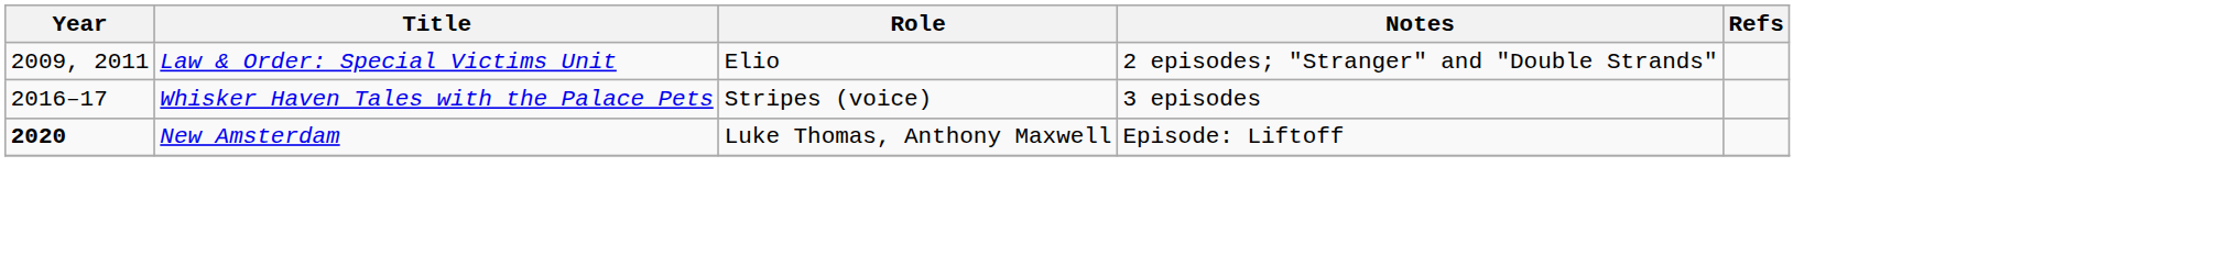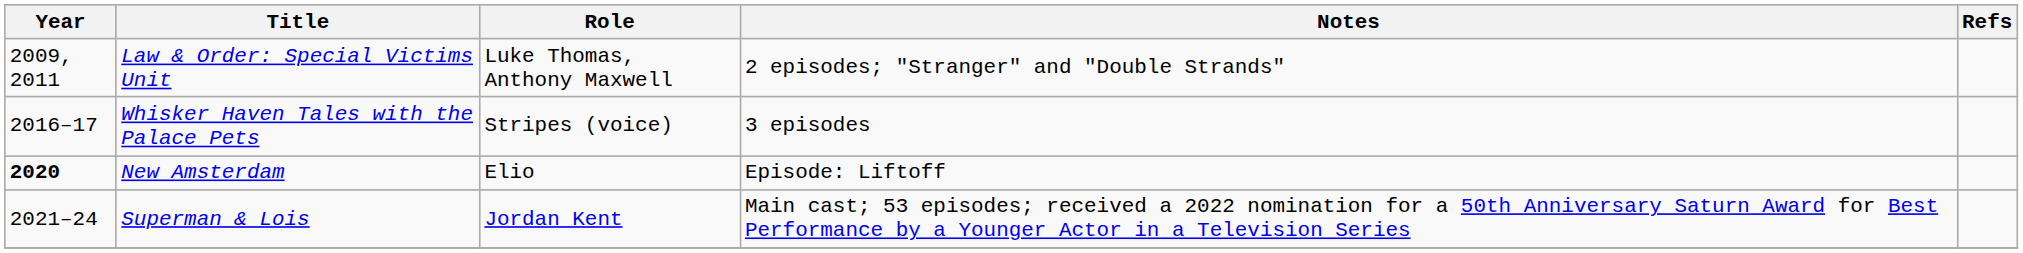 <table class="wikitable sortable">
 <tr>
 <th>Year</th>
 <th>Title</th>
 <th>Role</th>
 <th>Notes</th>
 <th>Refs</th>
 </tr>
 <tr>
 <td>2009, 2011</td>
 <td><em><a href='#'>Law & Order: Special Victims Unit</a></em></td>
-<td>Elio</td>
+<td>Luke Thomas, Anthony Maxwell</td>
 <td>2 episodes; "Stranger" and "Double Strands"</td>
 <td></td>
 </tr>
 <tr>
 <td>2016–17</td>
 <td><em><a href='#'>Whisker Haven Tales with the Palace Pets</a></em></td>
 <td>Stripes (voice)</td>
 <td>3 episodes</td>
 <td></td>
 </tr>
 <tr>
 <td><strong>2020</strong></td>
 <td><em><a href='#'>New Amsterdam</a></em></td>
-<td>Luke Thomas, Anthony Maxwell</td>
+<td>Elio</td>
 <td>Episode: Liftoff</td>
+<td></td>
+</tr>
+<tr>
+<td>2021–24</td>
+<td><em><a href='#'>Superman & Lois</a></em></td>
+<td><a href='#'>Jordan Kent</a></td>
+<td>Main cast; 53 episodes; received a 2022 nomination for a <a href='#'>50th Anniversary Saturn Award</a> for <a href='#'>Best Performance by a Younger Actor in a Television Series</a></td>
 <td></td>
 </tr>
 <tr>
 </tr>
 </table>
